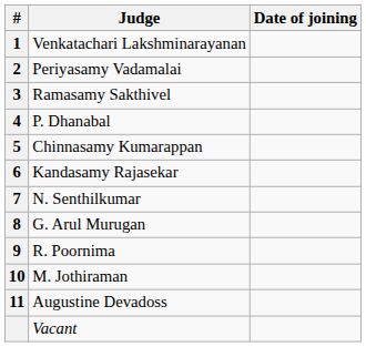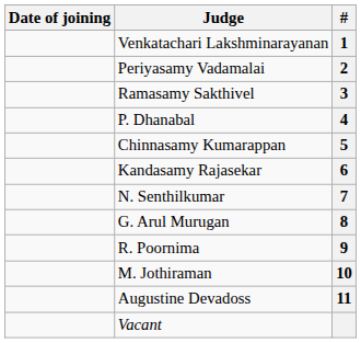 <table class="wikitable sortable">
 <tr>
+<th>Date of joining</th>
+<th>Judge</th>
 <th>#</th>
-<th>Judge</th>
-<th>Date of joining</th>
 </tr>
 <tr>
+<td></td>
+<td>Venkatachari Lakshminarayanan</td>
 <th>1</th>
-<td>Venkatachari Lakshminarayanan</td>
-<td></td>
 </tr>
 <tr>
+<td></td>
+<td>Periyasamy Vadamalai</td>
 <th>2</th>
-<td>Periyasamy Vadamalai</td>
-<td></td>
 </tr>
 <tr>
+<td></td>
+<td>Ramasamy Sakthivel</td>
 <th>3</th>
-<td>Ramasamy Sakthivel</td>
-<td></td>
 </tr>
 <tr>
+<td></td>
+<td>P. Dhanabal</td>
 <th>4</th>
-<td>P. Dhanabal</td>
-<td></td>
 </tr>
 <tr>
+<td></td>
+<td>Chinnasamy Kumarappan</td>
 <th>5</th>
-<td>Chinnasamy Kumarappan</td>
-<td></td>
 </tr>
 <tr>
+<td></td>
+<td>Kandasamy Rajasekar</td>
 <th>6</th>
-<td>Kandasamy Rajasekar</td>
-<td></td>
 </tr>
 <tr>
+<td></td>
+<td>N. Senthilkumar</td>
 <th>7</th>
-<td>N. Senthilkumar</td>
-<td></td>
 </tr>
 <tr>
+<td></td>
+<td>G. Arul Murugan</td>
 <th>8</th>
-<td>G. Arul Murugan</td>
-<td></td>
 </tr>
 <tr>
+<td></td>
+<td>R. Poornima</td>
 <th>9</th>
-<td>R. Poornima</td>
-<td></td>
 </tr>
 <tr>
+<td></td>
+<td>M. Jothiraman</td>
 <th>10</th>
-<td>M. Jothiraman</td>
-<td></td>
 </tr>
 <tr>
+<td></td>
+<td>Augustine Devadoss</td>
 <th>11</th>
-<td>Augustine Devadoss</td>
-<td></td>
 </tr>
 <tr>
+<td></td>
+<td><em>Vacant</em></td>
 <th></th>
-<td><em>Vacant</em></td>
-<td></td>
 </tr>
 </table>
